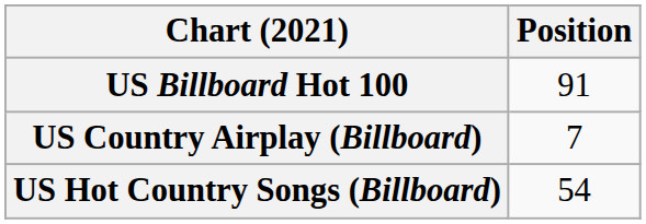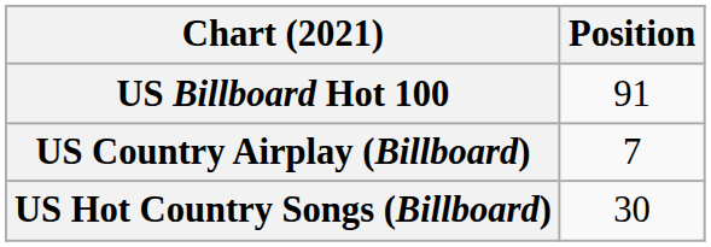 <table class="wikitable sortable plainrowheaders" style="text-align:center">
 <tr>
 <th>Chart (2021)</th>
 <th>Position</th>
 </tr>
 <tr>
 <th scope="row">US <em>Billboard</em> Hot 100</th>
 <td>91</td>
 </tr>
 <tr>
 <th scope="row">US Country Airplay (<em>Billboard</em>)</th>
 <td>7</td>
 </tr>
 <tr>
 <th scope="row">US Hot Country Songs (<em>Billboard</em>)</th>
-<td>54</td>
+<td>30</td>
 </tr>
 </table>
